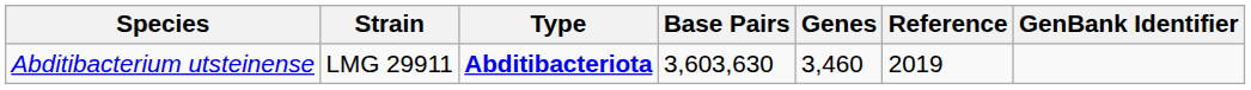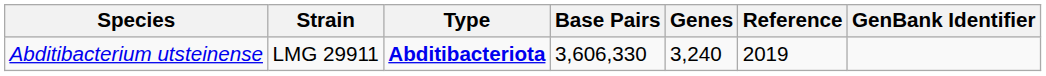 <table class="wikitable sortable">
 <tr>
 <th>Species</th>
 <th>Strain</th>
 <th>Type</th>
 <th>Base Pairs</th>
 <th>Genes</th>
 <th>Reference</th>
 <th>GenBank Identifier</th>
 </tr>
 <tr>
 <td><em><a href='#'>Abditibacterium utsteinense</a></em></td>
 <td>LMG 29911</td>
 <td><strong><a href='#'>Abditibacteriota</a></strong></td>
-<td>3,603,630</td>
-<td>3,460</td>
+<td>3,606,330</td>
+<td>3,240</td>
 <td>2019</td>
 <td></td>
 </tr>
 </table>
